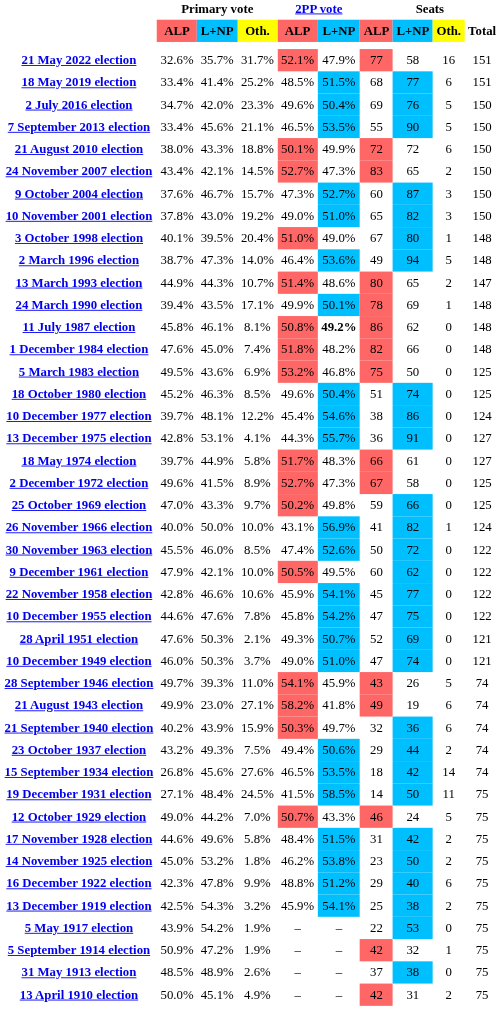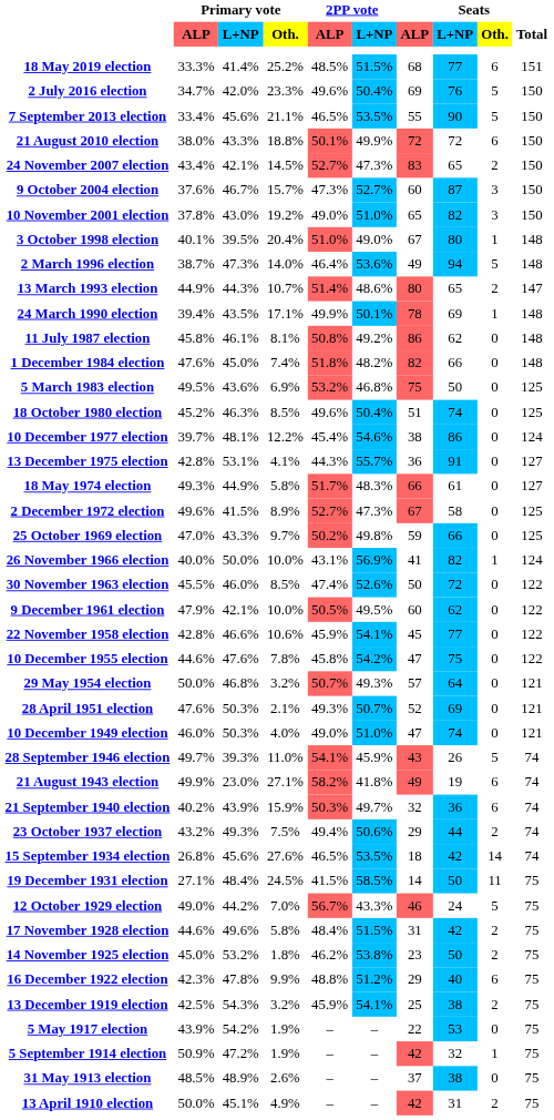 <table class="toccolours" cellpadding="4" cellspacing="0" style="float:left; margin-right:.5em; margin-top:.4em; font-size:90%;">
 <tr>
 </tr>
 <tr>
 <th></th>
 <th></th>
 <th></th>
 </tr>
 <tr>
 <th style="background:#; text-align:center;"></th>
 <th style="background:#; text-align:center;" colspan="3">Primary vote</th>
 <th style="background:#; text-align:center;" colspan="2"><a href='#'>2PP vote</a></th>
 <th style="background:#; text-align:center;" colspan="4">Seats</th>
 </tr>
 <tr>
 <th style="background:#; text-align:center;"></th>
 <th style="background:#f66; text-align:center;">ALP</th>
 <th style="background:#00bfff; text-align:center;">L+NP</th>
 <th style="background:#ff0; text-align:center;">Oth.</th>
 <th style="background:#f66; text-align:center;">ALP</th>
 <th style="background:#00bfff; text-align:center;">L+NP</th>
 <th style="background:#f66; text-align:center;">ALP</th>
 <th style="background:#00bfff; text-align:center;">L+NP</th>
 <th style="background:#ff0; text-align:center;">Oth.</th>
 <th style="background:#; text-align:center;">Total</th>
 </tr>
 <tr>
 <th></th>
 <th></th>
 <th></th>
 <th></th>
 <th></th>
 <th></th>
 </tr>
 <tr>
-<th style="text-align:center;" bgcolor=""><a href='#'>21 May 2022 election</a></th>
-<td style="text-align:center;" bgcolor="">32.6%</td>
-<td style="text-align:center;" bgcolor="">35.7%</td>
-<td style="text-align:center;" bgcolor="">31.7%</td>
-<td style="text-align:center; background:#f66;">52.1%</td>
-<td style="text-align:center;" bgcolor="">47.9%</td>
-<td style="text-align:center; background:#f66;">77</td>
-<td style="text-align:center;" bgcolor="">58</td>
-<td style="text-align:center;" bgcolor="">16</td>
-<td style="text-align:center;" bgcolor="">151</td>
-</tr>
-<tr>
 <th style="text-align:center;" bgcolor=""><a href='#'>18 May 2019 election</a></th>
-<td style="text-align:center;" bgcolor="">33.4%</td>
+<td style="text-align:center;" bgcolor="">33.3%</td>
 <td style="text-align:center;" bgcolor="">41.4%</td>
 <td style="text-align:center;" bgcolor="">25.2%</td>
 <td style="text-align:center;" bgcolor="">48.5%</td>
 <td style="text-align:center; background:#00bfff;">51.5%</td>
 <td style="text-align:center;" bgcolor="">68</td>
 <td style="text-align:center; background:#00bfff;">77</td>
 <td style="text-align:center;" bgcolor="">6</td>
 <td style="text-align:center;" bgcolor="">151</td>
 </tr>
 <tr>
 <th style="text-align:center;" bgcolor=""><a href='#'>2 July 2016 election</a></th>
 <td style="text-align:center;" bgcolor="">34.7%</td>
 <td style="text-align:center;" bgcolor="">42.0%</td>
 <td style="text-align:center;" bgcolor="">23.3%</td>
 <td style="text-align:center;" bgcolor="">49.6%</td>
 <td style="text-align:center; background:#00bfff;">50.4%</td>
 <td style="text-align:center;" bgcolor="">69</td>
 <td style="text-align:center; background:#00bfff;">76</td>
 <td style="text-align:center;" bgcolor="">5</td>
 <td style="text-align:center;" bgcolor="">150</td>
 </tr>
 <tr>
 <th style="text-align:center;" bgcolor=""><a href='#'>7 September 2013 election</a></th>
 <td style="text-align:center;" bgcolor="">33.4%</td>
 <td style="text-align:center;" bgcolor="">45.6%</td>
 <td style="text-align:center;" bgcolor="">21.1%</td>
 <td style="text-align:center;" bgcolor="">46.5%</td>
 <td style="text-align:center; background:#00bfff;">53.5%</td>
 <td style="text-align:center;" bgcolor="">55</td>
 <td style="text-align:center; background:#00bfff;">90</td>
 <td style="text-align:center;" bgcolor="">5</td>
 <td style="text-align:center;" bgcolor="">150</td>
 </tr>
 <tr>
 <th style="text-align:center;" bgcolor=""><a href='#'>21 August 2010 election</a></th>
 <td style="text-align:center;" bgcolor="">38.0%</td>
 <td style="text-align:center;" bgcolor="">43.3%</td>
 <td style="text-align:center;" bgcolor="">18.8%</td>
 <td style="text-align:center; background:#f66;">50.1%</td>
 <td style="text-align:center;" bgcolor="">49.9%</td>
 <td style="text-align:center; background:#f66;">72</td>
 <td style="text-align:center;" bgcolor="">72</td>
 <td style="text-align:center;" bgcolor="">6</td>
 <td style="text-align:center;" bgcolor="">150</td>
 </tr>
 <tr>
 <th style="text-align:center;" bgcolor=""><a href='#'>24 November 2007 election</a></th>
 <td style="text-align:center;" bgcolor="">43.4%</td>
 <td style="text-align:center;" bgcolor="">42.1%</td>
 <td style="text-align:center;" bgcolor="">14.5%</td>
 <td style="text-align:center; background:#f66;">52.7%</td>
 <td style="text-align:center;" bgcolor="">47.3%</td>
 <td style="text-align:center; background:#f66;">83</td>
 <td style="text-align:center;" bgcolor="">65</td>
 <td style="text-align:center;" bgcolor="">2</td>
 <td style="text-align:center;" bgcolor="">150</td>
 </tr>
 <tr>
 <th style="text-align:center;" bgcolor=""><a href='#'>9 October 2004 election</a></th>
 <td style="text-align:center;" bgcolor="">37.6%</td>
 <td style="text-align:center;" bgcolor="">46.7%</td>
 <td style="text-align:center;" bgcolor="">15.7%</td>
 <td style="text-align:center;" bgcolor="">47.3%</td>
 <td style="text-align:center; background:#00bfff;">52.7%</td>
 <td style="text-align:center;" bgcolor="">60</td>
 <td style="text-align:center; background:#00bfff;">87</td>
 <td style="text-align:center;" bgcolor="">3</td>
 <td style="text-align:center;" bgcolor="">150</td>
 </tr>
 <tr>
 <th style="text-align:center;" bgcolor=""><a href='#'>10 November 2001 election</a></th>
 <td style="text-align:center;" bgcolor="">37.8%</td>
 <td style="text-align:center;" bgcolor="">43.0%</td>
 <td style="text-align:center;" bgcolor="">19.2%</td>
 <td style="text-align:center;" bgcolor="">49.0%</td>
 <td style="text-align:center; background:#00bfff;">51.0%</td>
 <td style="text-align:center;" bgcolor="">65</td>
 <td style="text-align:center; background:#00bfff;">82</td>
 <td style="text-align:center;" bgcolor="">3</td>
 <td style="text-align:center;" bgcolor="">150</td>
 </tr>
 <tr>
 <th style="text-align:center;" bgcolor=""><a href='#'>3 October 1998 election</a></th>
 <td style="text-align:center;" bgcolor="">40.1%</td>
 <td style="text-align:center;" bgcolor="">39.5%</td>
 <td style="text-align:center;" bgcolor="">20.4%</td>
 <td style="text-align:center; background:#f66;">51.0%</td>
 <td style="text-align:center;" bgcolor="">49.0%</td>
 <td style="text-align:center;" bgcolor="">67</td>
 <td style="text-align:center; background:#00bfff;">80</td>
 <td style="text-align:center;" bgcolor="">1</td>
 <td style="text-align:center;" bgcolor="">148</td>
 </tr>
 <tr>
 <th style="text-align:center;" bgcolor=""><a href='#'>2 March 1996 election</a></th>
 <td style="text-align:center;" bgcolor="">38.7%</td>
 <td style="text-align:center;" bgcolor="">47.3%</td>
 <td style="text-align:center;" bgcolor="">14.0%</td>
 <td style="text-align:center;" bgcolor="">46.4%</td>
 <td style="text-align:center; background:#00bfff;">53.6%</td>
 <td style="text-align:center;" bgcolor="">49</td>
 <td style="text-align:center; background:#00bfff;">94</td>
 <td style="text-align:center;" bgcolor="">5</td>
 <td style="text-align:center;" bgcolor="">148</td>
 </tr>
 <tr>
 <th style="text-align:center;" bgcolor=""><a href='#'>13 March 1993 election</a></th>
 <td style="text-align:center;" bgcolor="">44.9%</td>
 <td style="text-align:center;" bgcolor="">44.3%</td>
 <td style="text-align:center;" bgcolor="">10.7%</td>
 <td style="text-align:center; background:#f66;">51.4%</td>
 <td style="text-align:center;" bgcolor="">48.6%</td>
 <td style="text-align:center; background:#f66;">80</td>
 <td style="text-align:center;" bgcolor="">65</td>
 <td style="text-align:center;" bgcolor="">2</td>
 <td style="text-align:center;" bgcolor="">147</td>
 </tr>
 <tr>
 <th style="text-align:center;" bgcolor=""><a href='#'>24 March 1990 election</a></th>
 <td style="text-align:center;" bgcolor="">39.4%</td>
 <td style="text-align:center;" bgcolor="">43.5%</td>
 <td style="text-align:center;" bgcolor="">17.1%</td>
 <td style="text-align:center;" bgcolor="">49.9%</td>
 <td style="text-align:center; background:#00bfff;">50.1%</td>
 <td style="text-align:center; background:#f66;">78</td>
 <td style="text-align:center;" bgcolor="">69</td>
 <td style="text-align:center;" bgcolor="">1</td>
 <td style="text-align:center;" bgcolor="">148</td>
 </tr>
 <tr>
 <th style="text-align:center;" bgcolor=""><a href='#'>11 July 1987 election</a></th>
 <td style="text-align:center;" bgcolor="">45.8%</td>
 <td style="text-align:center;" bgcolor="">46.1%</td>
 <td style="text-align:center;" bgcolor="">8.1%</td>
 <td style="text-align:center; background:#f66;">50.8%</td>
-<td style="text-align:center;" bgcolor=""><strong>49.2%</strong></td>
+<td style="text-align:center;" bgcolor="">49.2%</td>
 <td style="text-align:center; background:#f66;">86</td>
 <td style="text-align:center;" bgcolor="">62</td>
 <td style="text-align:center;" bgcolor="">0</td>
 <td style="text-align:center;" bgcolor="">148</td>
 </tr>
 <tr>
 <th style="text-align:center;" bgcolor=""><a href='#'>1 December 1984 election</a></th>
 <td style="text-align:center;" bgcolor="">47.6%</td>
 <td style="text-align:center;" bgcolor="">45.0%</td>
 <td style="text-align:center;" bgcolor="">7.4%</td>
 <td style="text-align:center; background:#f66;">51.8%</td>
 <td style="text-align:center;" bgcolor="">48.2%</td>
 <td style="text-align:center; background:#f66;">82</td>
 <td style="text-align:center;" bgcolor="">66</td>
 <td style="text-align:center;" bgcolor="">0</td>
 <td style="text-align:center;" bgcolor="">148</td>
 </tr>
 <tr>
 <th style="text-align:center;" bgcolor=""><a href='#'>5 March 1983 election</a></th>
 <td style="text-align:center;" bgcolor="">49.5%</td>
 <td style="text-align:center;" bgcolor="">43.6%</td>
 <td style="text-align:center;" bgcolor="">6.9%</td>
 <td style="text-align:center; background:#f66;">53.2%</td>
 <td style="text-align:center;" bgcolor="">46.8%</td>
 <td style="text-align:center; background:#f66;">75</td>
 <td style="text-align:center;" bgcolor="">50</td>
 <td style="text-align:center;" bgcolor="">0</td>
 <td style="text-align:center;" bgcolor="">125</td>
 </tr>
 <tr>
 <th style="text-align:center;" bgcolor=""><a href='#'>18 October 1980 election</a></th>
 <td style="text-align:center;" bgcolor="">45.2%</td>
 <td style="text-align:center;" bgcolor="">46.3%</td>
 <td style="text-align:center;" bgcolor="">8.5%</td>
 <td style="text-align:center;" bgcolor="">49.6%</td>
 <td style="text-align:center; background:#00bfff;">50.4%</td>
 <td style="text-align:center;" bgcolor="">51</td>
 <td style="text-align:center; background:#00bfff;">74</td>
 <td style="text-align:center;" bgcolor="">0</td>
 <td style="text-align:center;" bgcolor="">125</td>
 </tr>
 <tr>
 <th style="text-align:center;" bgcolor=""><a href='#'>10 December 1977 election</a></th>
 <td style="text-align:center;" bgcolor="">39.7%</td>
 <td style="text-align:center;" bgcolor="">48.1%</td>
 <td style="text-align:center;" bgcolor="">12.2%</td>
 <td style="text-align:center;" bgcolor="">45.4%</td>
 <td style="text-align:center; background:#00bfff;">54.6%</td>
 <td style="text-align:center;" bgcolor="">38</td>
 <td style="text-align:center; background:#00bfff;">86</td>
 <td style="text-align:center;" bgcolor="">0</td>
 <td style="text-align:center;" bgcolor="">124</td>
 </tr>
 <tr>
 <th style="text-align:center;" bgcolor=""><a href='#'>13 December 1975 election</a></th>
 <td style="text-align:center;" bgcolor="">42.8%</td>
 <td style="text-align:center;" bgcolor="">53.1%</td>
 <td style="text-align:center;" bgcolor="">4.1%</td>
 <td style="text-align:center;" bgcolor="">44.3%</td>
 <td style="text-align:center; background:#00bfff;">55.7%</td>
 <td style="text-align:center;" bgcolor="">36</td>
 <td style="text-align:center; background:#00bfff;">91</td>
 <td style="text-align:center;" bgcolor="">0</td>
 <td style="text-align:center;" bgcolor="">127</td>
 </tr>
 <tr>
 <th style="text-align:center;" bgcolor=""><a href='#'>18 May 1974 election</a></th>
-<td style="text-align:center;" bgcolor="">39.7%</td>
+<td style="text-align:center;" bgcolor="">49.3%</td>
 <td style="text-align:center;" bgcolor="">44.9%</td>
 <td style="text-align:center;" bgcolor="">5.8%</td>
 <td style="text-align:center; background:#f66;">51.7%</td>
 <td style="text-align:center;" bgcolor="">48.3%</td>
 <td style="text-align:center; background:#f66;">66</td>
 <td style="text-align:center;" bgcolor="">61</td>
 <td style="text-align:center;" bgcolor="">0</td>
 <td style="text-align:center;" bgcolor="">127</td>
 </tr>
 <tr>
 <th style="text-align:center;" bgcolor=""><a href='#'>2 December 1972 election</a></th>
 <td style="text-align:center;" bgcolor="">49.6%</td>
 <td style="text-align:center;" bgcolor="">41.5%</td>
 <td style="text-align:center;" bgcolor="">8.9%</td>
 <td style="text-align:center; background:#f66;">52.7%</td>
 <td style="text-align:center;" bgcolor="">47.3%</td>
 <td style="text-align:center; background:#f66;">67</td>
 <td style="text-align:center;" bgcolor="">58</td>
 <td style="text-align:center;" bgcolor="">0</td>
 <td style="text-align:center;" bgcolor="">125</td>
 </tr>
 <tr>
 <th style="text-align:center;" bgcolor=""><a href='#'>25 October 1969 election</a></th>
 <td style="text-align:center;" bgcolor="">47.0%</td>
 <td style="text-align:center;" bgcolor="">43.3%</td>
 <td style="text-align:center;" bgcolor="">9.7%</td>
 <td style="text-align:center; background:#f66;">50.2%</td>
 <td style="text-align:center;" bgcolor="">49.8%</td>
 <td style="text-align:center;" bgcolor="">59</td>
 <td style="text-align:center; background:#00bfff;">66</td>
 <td style="text-align:center;" bgcolor="">0</td>
 <td style="text-align:center;" bgcolor="">125</td>
 </tr>
 <tr>
 <th style="text-align:center;" bgcolor=""><a href='#'>26 November 1966 election</a></th>
 <td style="text-align:center;" bgcolor="">40.0%</td>
 <td style="text-align:center;" bgcolor="">50.0%</td>
 <td style="text-align:center;" bgcolor="">10.0%</td>
 <td style="text-align:center;" bgcolor="">43.1%</td>
 <td style="text-align:center; background:#00bfff;">56.9%</td>
 <td style="text-align:center;" bgcolor="">41</td>
 <td style="text-align:center; background:#00bfff;">82</td>
 <td style="text-align:center;" bgcolor="">1</td>
 <td style="text-align:center;" bgcolor="">124</td>
 </tr>
 <tr>
 <th style="text-align:center;" bgcolor=""><a href='#'>30 November 1963 election</a></th>
 <td style="text-align:center;" bgcolor="">45.5%</td>
 <td style="text-align:center;" bgcolor="">46.0%</td>
 <td style="text-align:center;" bgcolor="">8.5%</td>
 <td style="text-align:center;" bgcolor="">47.4%</td>
 <td style="text-align:center; background:#00bfff;">52.6%</td>
 <td style="text-align:center;" bgcolor="">50</td>
 <td style="text-align:center; background:#00bfff;">72</td>
 <td style="text-align:center;" bgcolor="">0</td>
 <td style="text-align:center;" bgcolor="">122</td>
 </tr>
 <tr>
 <th style="text-align:center;" bgcolor=""><a href='#'>9 December 1961 election</a></th>
 <td style="text-align:center;" bgcolor="">47.9%</td>
 <td style="text-align:center;" bgcolor="">42.1%</td>
 <td style="text-align:center;" bgcolor="">10.0%</td>
 <td style="text-align:center; background:#f66;">50.5%</td>
 <td style="text-align:center;" bgcolor="">49.5%</td>
 <td style="text-align:center;" bgcolor="">60</td>
 <td style="text-align:center; background:#00bfff;">62</td>
 <td style="text-align:center;" bgcolor="">0</td>
 <td style="text-align:center;" bgcolor="">122</td>
 </tr>
 <tr>
 <th style="text-align:center;" bgcolor=""><a href='#'>22 November 1958 election</a></th>
 <td style="text-align:center;" bgcolor="">42.8%</td>
 <td style="text-align:center;" bgcolor="">46.6%</td>
 <td style="text-align:center;" bgcolor="">10.6%</td>
 <td style="text-align:center;" bgcolor="">45.9%</td>
 <td style="text-align:center; background:#00bfff;">54.1%</td>
 <td style="text-align:center;" bgcolor="">45</td>
 <td style="text-align:center; background:#00bfff;">77</td>
 <td style="text-align:center;" bgcolor="">0</td>
 <td style="text-align:center;" bgcolor="">122</td>
 </tr>
 <tr>
 <th style="text-align:center;" bgcolor=""><a href='#'>10 December 1955 election</a></th>
 <td style="text-align:center;" bgcolor="">44.6%</td>
 <td style="text-align:center;" bgcolor="">47.6%</td>
 <td style="text-align:center;" bgcolor="">7.8%</td>
 <td style="text-align:center;" bgcolor="">45.8%</td>
 <td style="text-align:center; background:#00bfff;">54.2%</td>
 <td style="text-align:center;" bgcolor="">47</td>
 <td style="text-align:center; background:#00bfff;">75</td>
 <td style="text-align:center;" bgcolor="">0</td>
 <td style="text-align:center;" bgcolor="">122</td>
 </tr>
 <tr>
+<th style="text-align:center;" bgcolor=""><a href='#'>29 May 1954 election</a></th>
+<td style="text-align:center;" bgcolor="">50.0%</td>
+<td style="text-align:center;" bgcolor="">46.8%</td>
+<td style="text-align:center;" bgcolor="">3.2%</td>
+<td style="text-align:center; background:#f66;">50.7%</td>
+<td style="text-align:center;" bgcolor="">49.3%</td>
+<td style="text-align:center;" bgcolor="">57</td>
+<td style="text-align:center; background:#00bfff;">64</td>
+<td style="text-align:center;" bgcolor="">0</td>
+<td style="text-align:center;" bgcolor="">121</td>
+</tr>
+<tr>
 <th style="text-align:center;" bgcolor=""><a href='#'>28 April 1951 election</a></th>
 <td style="text-align:center;" bgcolor="">47.6%</td>
 <td style="text-align:center;" bgcolor="">50.3%</td>
 <td style="text-align:center;" bgcolor="">2.1%</td>
 <td style="text-align:center;" bgcolor="">49.3%</td>
 <td style="text-align:center; background:#00bfff;">50.7%</td>
 <td style="text-align:center;" bgcolor="">52</td>
 <td style="text-align:center; background:#00bfff;">69</td>
 <td style="text-align:center;" bgcolor="">0</td>
 <td style="text-align:center;" bgcolor="">121</td>
 </tr>
 <tr>
 <th style="text-align:center;" bgcolor=""><a href='#'>10 December 1949 election</a></th>
 <td style="text-align:center;" bgcolor="">46.0%</td>
 <td style="text-align:center;" bgcolor="">50.3%</td>
-<td style="text-align:center;" bgcolor="">3.7%</td>
+<td style="text-align:center;" bgcolor="">4.0%</td>
 <td style="text-align:center;" bgcolor="">49.0%</td>
 <td style="text-align:center; background:#00bfff;">51.0%</td>
 <td style="text-align:center;" bgcolor="">47</td>
 <td style="text-align:center; background:#00bfff;">74</td>
 <td style="text-align:center;" bgcolor="">0</td>
 <td style="text-align:center;" bgcolor="">121</td>
 </tr>
 <tr>
 <th style="text-align:center;" bgcolor=""><a href='#'>28 September 1946 election</a></th>
 <td style="text-align:center;" bgcolor="">49.7%</td>
 <td style="text-align:center;" bgcolor="">39.3%</td>
 <td style="text-align:center;" bgcolor="">11.0%</td>
 <td style="text-align:center; background:#f66;">54.1%</td>
 <td style="text-align:center;" bgcolor="">45.9%</td>
 <td style="text-align:center; background:#f66;">43</td>
 <td style="text-align:center;" bgcolor="">26</td>
 <td style="text-align:center;" bgcolor="">5</td>
 <td style="text-align:center;" bgcolor="">74</td>
 </tr>
 <tr>
 <th style="text-align:center;" bgcolor=""><a href='#'>21 August 1943 election</a></th>
 <td style="text-align:center;" bgcolor="">49.9%</td>
 <td style="text-align:center;" bgcolor="">23.0%</td>
 <td style="text-align:center;" bgcolor="">27.1%</td>
 <td style="text-align:center; background:#f66;">58.2%</td>
 <td style="text-align:center;" bgcolor="">41.8%</td>
 <td style="text-align:center; background:#f66;">49</td>
 <td style="text-align:center;" bgcolor="">19</td>
 <td style="text-align:center;" bgcolor="">6</td>
 <td style="text-align:center;" bgcolor="">74</td>
 </tr>
 <tr>
 <th style="text-align:center;" bgcolor=""><a href='#'>21 September 1940 election</a></th>
 <td style="text-align:center;" bgcolor="">40.2%</td>
 <td style="text-align:center;" bgcolor="">43.9%</td>
 <td style="text-align:center;" bgcolor="">15.9%</td>
 <td style="text-align:center; background:#f66;">50.3%</td>
 <td style="text-align:center;" bgcolor="">49.7%</td>
 <td style="text-align:center;" bgcolor="">32</td>
 <td style="text-align:center; background:#00bfff;">36</td>
 <td style="text-align:center;" bgcolor="">6</td>
 <td style="text-align:center;" bgcolor="">74</td>
 </tr>
 <tr>
 <th style="text-align:center;" bgcolor=""><a href='#'>23 October 1937 election</a></th>
 <td style="text-align:center;" bgcolor="">43.2%</td>
 <td style="text-align:center;" bgcolor="">49.3%</td>
 <td style="text-align:center;" bgcolor="">7.5%</td>
 <td style="text-align:center;" bgcolor="">49.4%</td>
 <td style="text-align:center; background:#00bfff;">50.6%</td>
 <td style="text-align:center;" bgcolor="">29</td>
 <td style="text-align:center; background:#00bfff;">44</td>
 <td style="text-align:center;" bgcolor="">2</td>
 <td style="text-align:center;" bgcolor="">74</td>
 </tr>
 <tr>
 <th style="text-align:center;" bgcolor=""><a href='#'>15 September 1934 election</a></th>
 <td style="text-align:center;" bgcolor="">26.8%</td>
 <td style="text-align:center;" bgcolor="">45.6%</td>
 <td style="text-align:center;" bgcolor="">27.6%</td>
 <td style="text-align:center;" bgcolor="">46.5%</td>
 <td style="text-align:center; background:#00bfff;">53.5%</td>
 <td style="text-align:center;" bgcolor="">18</td>
 <td style="text-align:center; background:#00bfff;">42</td>
 <td style="text-align:center;" bgcolor="">14</td>
 <td style="text-align:center;" bgcolor="">74</td>
 </tr>
 <tr>
 <th style="text-align:center;" bgcolor=""><a href='#'>19 December 1931 election</a></th>
 <td style="text-align:center;" bgcolor="">27.1%</td>
 <td style="text-align:center;" bgcolor="">48.4%</td>
 <td style="text-align:center;" bgcolor="">24.5%</td>
 <td style="text-align:center;" bgcolor="">41.5%</td>
 <td style="text-align:center; background:#00bfff;">58.5%</td>
 <td style="text-align:center;" bgcolor="">14</td>
 <td style="text-align:center; background:#00bfff;">50</td>
 <td style="text-align:center;" bgcolor="">11</td>
 <td style="text-align:center;" bgcolor="">75</td>
 </tr>
 <tr>
 <th style="text-align:center;" bgcolor=""><a href='#'>12 October 1929 election</a></th>
 <td style="text-align:center;" bgcolor="">49.0%</td>
 <td style="text-align:center;" bgcolor="">44.2%</td>
 <td style="text-align:center;" bgcolor="">7.0%</td>
-<td style="text-align:center; background:#f66;">50.7%</td>
+<td style="text-align:center; background:#f66;">56.7%</td>
 <td style="text-align:center;" bgcolor="">43.3%</td>
 <td style="text-align:center; background:#f66;">46</td>
 <td style="text-align:center;" bgcolor="">24</td>
 <td style="text-align:center;" bgcolor="">5</td>
 <td style="text-align:center;" bgcolor="">75</td>
 </tr>
 <tr>
 <th style="text-align:center;" bgcolor=""><a href='#'>17 November 1928 election</a></th>
 <td style="text-align:center;" bgcolor="">44.6%</td>
 <td style="text-align:center;" bgcolor="">49.6%</td>
 <td style="text-align:center;" bgcolor="">5.8%</td>
 <td style="text-align:center;" bgcolor="">48.4%</td>
 <td style="text-align:center; background:#00bfff;">51.5%</td>
 <td style="text-align:center;" bgcolor="">31</td>
 <td style="text-align:center; background:#00bfff;">42</td>
 <td style="text-align:center;" bgcolor="">2</td>
 <td style="text-align:center;" bgcolor="">75</td>
 </tr>
 <tr>
 <th style="text-align:center;" bgcolor=""><a href='#'>14 November 1925 election</a></th>
 <td style="text-align:center;" bgcolor="">45.0%</td>
 <td style="text-align:center;" bgcolor="">53.2%</td>
 <td style="text-align:center;" bgcolor="">1.8%</td>
 <td style="text-align:center;" bgcolor="">46.2%</td>
 <td style="text-align:center; background:#00bfff;">53.8%</td>
 <td style="text-align:center;" bgcolor="">23</td>
 <td style="text-align:center; background:#00bfff;">50</td>
 <td style="text-align:center;" bgcolor="">2</td>
 <td style="text-align:center;" bgcolor="">75</td>
 </tr>
 <tr>
 <th style="text-align:center;" bgcolor=""><a href='#'>16 December 1922 election</a></th>
 <td style="text-align:center;" bgcolor="">42.3%</td>
 <td style="text-align:center;" bgcolor="">47.8%</td>
 <td style="text-align:center;" bgcolor="">9.9%</td>
 <td style="text-align:center;" bgcolor="">48.8%</td>
 <td style="text-align:center; background:#00bfff;">51.2%</td>
 <td style="text-align:center;" bgcolor="">29</td>
 <td style="text-align:center; background:#00bfff;">40</td>
 <td style="text-align:center;" bgcolor="">6</td>
 <td style="text-align:center;" bgcolor="">75</td>
 </tr>
 <tr>
 <th style="text-align:center;" bgcolor=""><a href='#'>13 December 1919 election</a></th>
 <td style="text-align:center;" bgcolor="">42.5%</td>
 <td style="text-align:center;" bgcolor="">54.3%</td>
 <td style="text-align:center;" bgcolor="">3.2%</td>
 <td style="text-align:center;" bgcolor="">45.9%</td>
 <td style="text-align:center; background:#00bfff;">54.1%</td>
 <td style="text-align:center;" bgcolor="">25</td>
 <td style="text-align:center; background:#00bfff;">38</td>
 <td style="text-align:center;" bgcolor="">2</td>
 <td style="text-align:center;" bgcolor="">75</td>
 </tr>
 <tr>
 <th style="text-align:center;" bgcolor=""><a href='#'>5 May 1917 election</a></th>
 <td style="text-align:center;" bgcolor="">43.9%</td>
 <td style="text-align:center;" bgcolor="">54.2%</td>
 <td style="text-align:center;" bgcolor="">1.9%</td>
 <td style="text-align:center;" bgcolor="">–</td>
 <td style="text-align:center;" bgcolor="">–</td>
 <td style="text-align:center;" bgcolor="">22</td>
 <td style="text-align:center; background:#00bfff;">53</td>
 <td style="text-align:center;" bgcolor="">0</td>
 <td style="text-align:center;" bgcolor="">75</td>
 </tr>
 <tr>
 <th style="text-align:center;" bgcolor=""><a href='#'>5 September 1914 election</a></th>
 <td style="text-align:center;" bgcolor="">50.9%</td>
 <td style="text-align:center;" bgcolor="">47.2%</td>
 <td style="text-align:center;" bgcolor="">1.9%</td>
 <td style="text-align:center;" bgcolor="">–</td>
 <td style="text-align:center;" bgcolor="">–</td>
 <td style="text-align:center; background:#f66;">42</td>
 <td style="text-align:center;" bgcolor="">32</td>
 <td style="text-align:center;" bgcolor="">1</td>
 <td style="text-align:center;" bgcolor="">75</td>
 </tr>
 <tr>
 <th style="text-align:center;" bgcolor=""><a href='#'>31 May 1913 election</a></th>
 <td style="text-align:center;" bgcolor="">48.5%</td>
 <td style="text-align:center;" bgcolor="">48.9%</td>
 <td style="text-align:center;" bgcolor="">2.6%</td>
 <td style="text-align:center;" bgcolor="">–</td>
 <td style="text-align:center;" bgcolor="">–</td>
 <td style="text-align:center;" bgcolor="">37</td>
 <td style="text-align:center; background:#00bfff;">38</td>
 <td style="text-align:center;" bgcolor="">0</td>
 <td style="text-align:center;" bgcolor="">75</td>
 </tr>
 <tr>
 <th style="text-align:center;" bgcolor=""><a href='#'>13 April 1910 election</a></th>
 <td style="text-align:center;" bgcolor="">50.0%</td>
 <td style="text-align:center;" bgcolor="">45.1%</td>
 <td style="text-align:center;" bgcolor="">4.9%</td>
 <td style="text-align:center;" bgcolor="">–</td>
 <td style="text-align:center;" bgcolor="">–</td>
 <td style="text-align:center; background:#f66;">42</td>
 <td style="text-align:center;" bgcolor="">31</td>
 <td style="text-align:center;" bgcolor="">2</td>
 <td style="text-align:center;" bgcolor="">75</td>
 </tr>
 </table>
